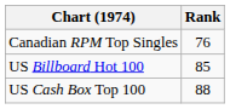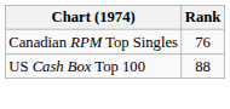 <table class="wikitable">
 <tr>
 <th>Chart (1974)</th>
 <th>Rank</th>
 </tr>
 <tr>
 <td>Canadian <em>RPM</em> Top Singles</td>
 <td align="center">76</td>
 </tr>
 <tr>
-<td>US <a href='#'><em>Billboard</em> Hot 100</a></td>
-<td align="center">85</td>
-</tr>
-<tr>
 <td>US <em>Cash Box</em> Top 100</td>
 <td align="center">88</td>
 </tr>
 </table>
